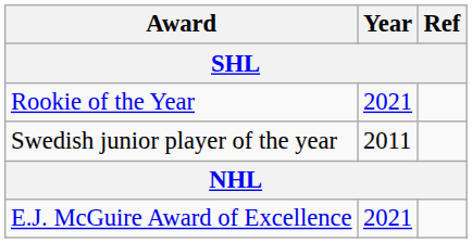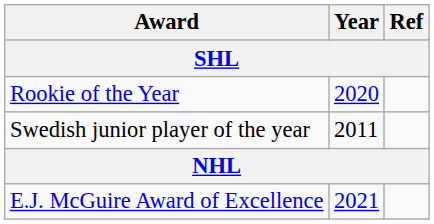 <table class="wikitable">
 <tr>
 <th>Award</th>
 <th>Year</th>
 <th>Ref</th>
 </tr>
 <tr>
 <th colspan="3"><a href='#'>SHL</a></th>
 </tr>
 <tr>
 <td><a href='#'>Rookie of the Year</a></td>
-<td><a href='#'>2021</a></td>
+<td><a href='#'>2020</a></td>
 <td></td>
 </tr>
 <tr>
 <td>Swedish junior player of the year</td>
 <td>2011</td>
 <td></td>
 </tr>
 <tr>
 <th colspan="3"><a href='#'>NHL</a></th>
 </tr>
 <tr>
 <td><a href='#'>E.J. McGuire Award of Excellence</a></td>
 <td><a href='#'>2021</a></td>
 <td></td>
 </tr>
 </table>
